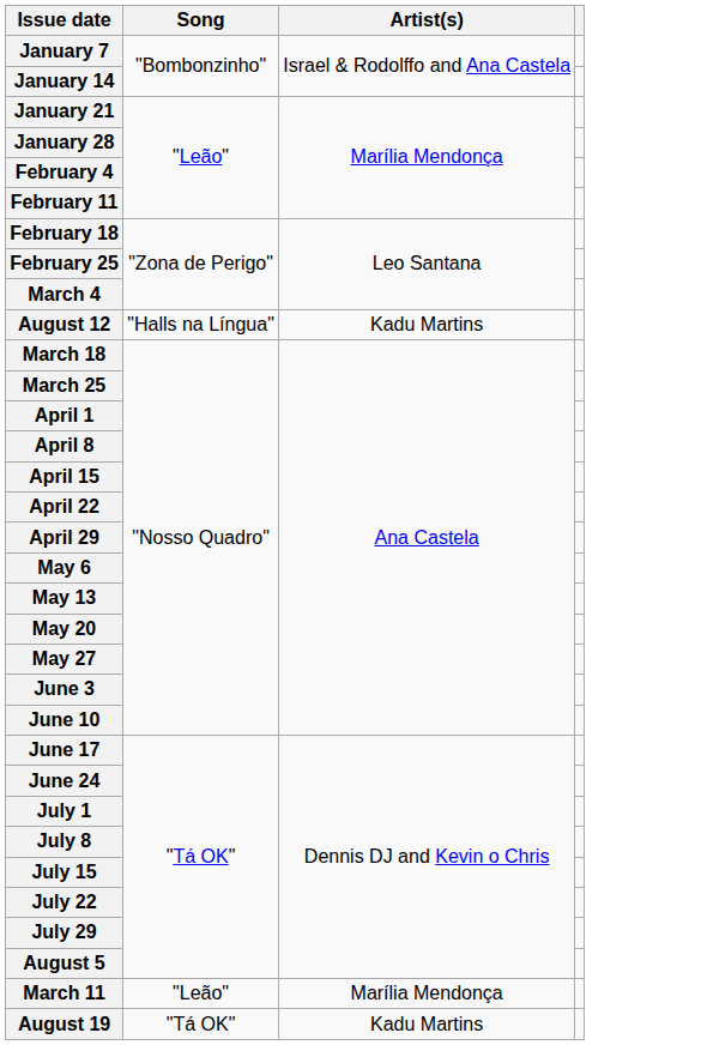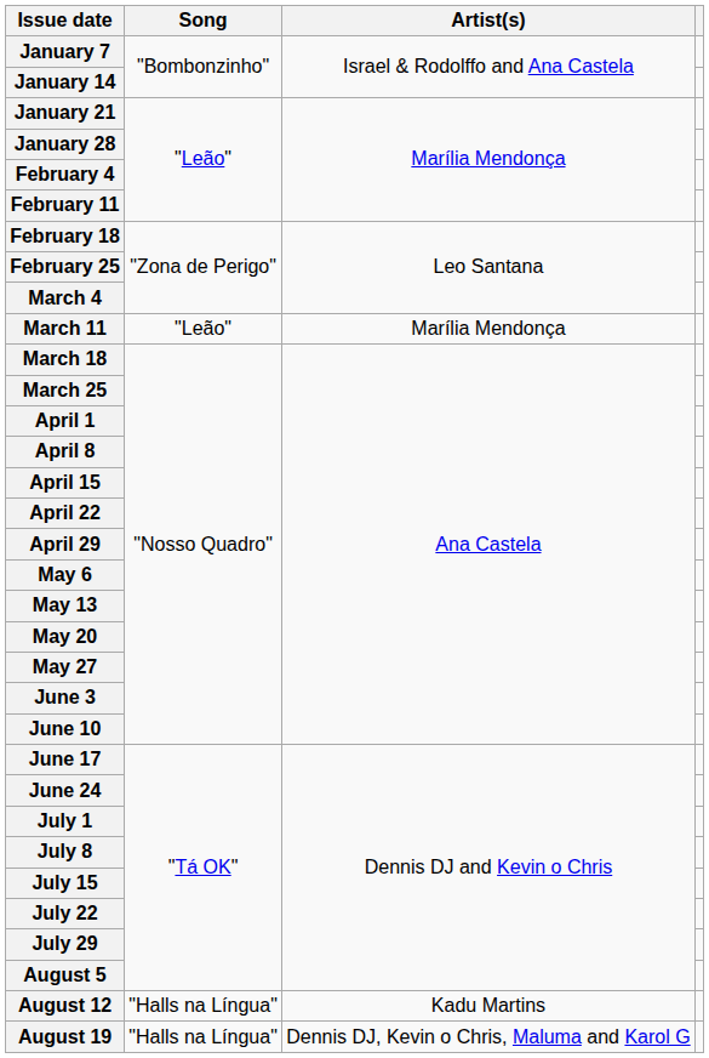 <table class="wikitable plainrowheaders" style="text-align: center">
 <tr>
 <th scope="col">Issue date</th>
 <th>Song</th>
 <th>Artist(s)</th>
 <th></th>
 </tr>
 <tr>
 <th scope="row">January 7</th>
 <td rowspan="2">"Bombonzinho"</td>
 <td rowspan="2">Israel & Rodolffo and <a href='#'>Ana Castela</a></td>
 <td></td>
 </tr>
 <tr>
 <th scope="row">January 14</th>
 <td></td>
 </tr>
 <tr>
 <th scope="row">January 21</th>
 <td rowspan="4">"<a href='#'>Leão</a>"</td>
 <td rowspan="4"><a href='#'>Marília Mendonça</a></td>
 <td></td>
 </tr>
 <tr>
 <th scope="row">January 28</th>
 <td></td>
 </tr>
 <tr>
 <th scope="row">February 4</th>
 <td></td>
 </tr>
 <tr>
 <th scope="row">February 11</th>
 <td></td>
 </tr>
 <tr>
 <th scope="row">February 18</th>
 <td rowspan="3">"Zona de Perigo"</td>
 <td rowspan="3">Leo Santana</td>
 <td></td>
 </tr>
 <tr>
 <th scope="row">February 25</th>
 <td></td>
 </tr>
 <tr>
 <th scope="row">March 4</th>
 <td></td>
 </tr>
 <tr>
-<th scope="row">August 12</th>
-<td>"Halls na Língua"</td>
-<td>Kadu Martins</td>
+<th scope="row">March 11</th>
+<td>"Leão"</td>
+<td>Marília Mendonça</td>
 <td></td>
 </tr>
 <tr>
 <th scope="row">March 18</th>
 <td rowspan="13">"Nosso Quadro"</td>
 <td rowspan="13"><a href='#'>Ana Castela</a></td>
 <td></td>
 </tr>
 <tr>
 <th scope="row">March 25</th>
 <td></td>
 </tr>
 <tr>
 <th scope="row">April 1</th>
 <td></td>
 </tr>
 <tr>
 <th scope="row">April 8</th>
 <td></td>
 </tr>
 <tr>
 <th scope="row">April 15</th>
 <td></td>
 </tr>
 <tr>
 <th scope="row">April 22</th>
 <td></td>
 </tr>
 <tr>
 <th scope="row">April 29</th>
 <td></td>
 </tr>
 <tr>
 <th scope="row">May 6</th>
 <td></td>
 </tr>
 <tr>
 <th scope="row">May 13</th>
 <td></td>
 </tr>
 <tr>
 <th scope="row">May 20</th>
 <td></td>
 </tr>
 <tr>
 <th scope="row">May 27</th>
 <td></td>
 </tr>
 <tr>
 <th scope="row">June 3</th>
 <td></td>
 </tr>
 <tr>
 <th scope="row">June 10</th>
 <td></td>
 </tr>
 <tr>
 <th scope="row">June 17</th>
 <td rowspan="8">"<a href='#'>Tá OK</a>"</td>
 <td rowspan="8">Dennis DJ and <a href='#'>Kevin o Chris</a></td>
 <td></td>
 </tr>
 <tr>
 <th scope="row">June 24</th>
 <td></td>
 </tr>
 <tr>
 <th scope="row">July 1</th>
 <td></td>
 </tr>
 <tr>
 <th scope="row">July 8</th>
 <td></td>
 </tr>
 <tr>
 <th scope="row">July 15</th>
 <td></td>
 </tr>
 <tr>
 <th scope="row">July 22</th>
 <td></td>
 </tr>
 <tr>
 <th scope="row">July 29</th>
 <td></td>
 </tr>
 <tr>
 <th scope="row">August 5</th>
 <td></td>
 </tr>
 <tr>
-<th scope="row">March 11</th>
-<td>"Leão"</td>
-<td>Marília Mendonça</td>
+<th scope="row">August 12</th>
+<td>"Halls na Língua"</td>
+<td>Kadu Martins</td>
 <td></td>
 </tr>
 <tr>
 <th scope="row">August 19</th>
-<td>"Tá OK"</td>
-<td>Kadu Martins</td>
+<td>"Halls na Língua"</td>
+<td>Dennis DJ, Kevin o Chris, <a href='#'>Maluma</a> and <a href='#'>Karol G</a></td>
 <td></td>
 </tr>
 </table>
